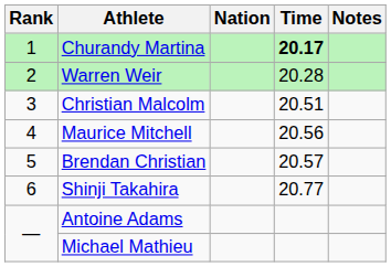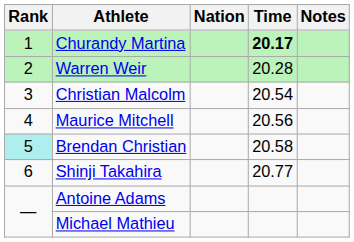 <table class="wikitable sortable" style="text-align:center">
 <tr>
 <th>Rank</th>
 <th>Athlete</th>
 <th>Nation</th>
 <th>Time</th>
 <th>Notes</th>
 </tr>
 <tr style="background:#bbf3bb;">
 <td>1</td>
 <td align=left><a href='#'>Churandy Martina</a></td>
 <td align=left></td>
 <td><strong>20.17</strong></td>
 <td></td>
 </tr>
 <tr style="background:#bbf3bb;">
 <td>2</td>
 <td align=left><a href='#'>Warren Weir</a></td>
 <td align=left></td>
 <td>20.28</td>
 <td></td>
 </tr>
 <tr>
 <td>3</td>
 <td align=left><a href='#'>Christian Malcolm</a></td>
 <td align=left></td>
-<td>20.51</td>
+<td>20.54</td>
 <td></td>
 </tr>
 <tr>
 <td>4</td>
 <td align=left><a href='#'>Maurice Mitchell</a></td>
 <td align=left></td>
 <td>20.56</td>
 <td></td>
 </tr>
 <tr>
-<td>5</td>
+<td style="background: paleturquoise;">5</td>
 <td align=left><a href='#'>Brendan Christian</a></td>
 <td align=left></td>
-<td>20.57</td>
+<td>20.58</td>
 <td></td>
 </tr>
 <tr>
 <td>6</td>
 <td align=left><a href='#'>Shinji Takahira</a></td>
 <td align=left></td>
 <td>20.77</td>
 <td></td>
 </tr>
 <tr>
 <td rowspan=2 data-sort-value=7>—</td>
 <td align=left><a href='#'>Antoine Adams</a></td>
 <td align=left></td>
 <td data-sort-value=99.99></td>
 <td></td>
 </tr>
 <tr>
 <td align=left><a href='#'>Michael Mathieu</a></td>
 <td align=left></td>
 <td data-sort-value=99.99></td>
 <td></td>
 </tr>
 </table>
